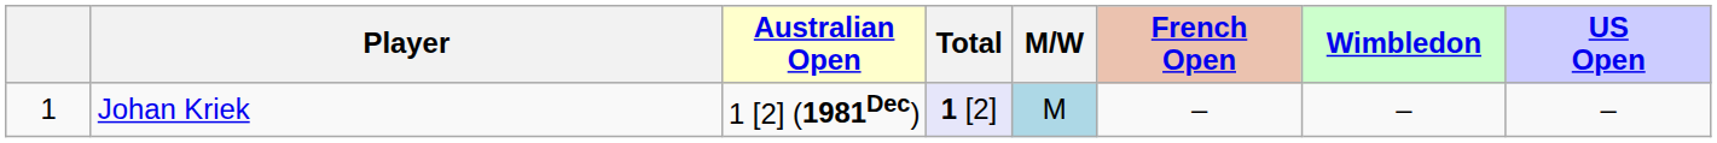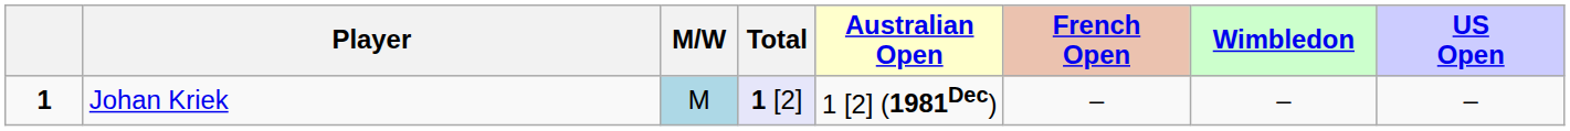 <table class="wikitable mw-datatable sortable" style="text-align:center;">
 <tr>
 <th data-sort-type="number" width="5%"></th>
 <th width="37%">Player</th>
+<th width="5%">M/W</th>
+<th data-sort-type="number" width="5%">Total</th>
 <th style="background-color:#FFFFCC;" width="12%" data-sort-type="number"><a href='#'>Australian<br> Open</a></th>
-<th data-sort-type="number" width="5%">Total</th>
-<th width="5%">M/W</th>
 <th style="background-color:#EBC2AF;" width="12%" data-sort-type="number"><a href='#'>French<br> Open</a></th>
 <th style="background-color:#CCFFCC;" width="12%" data-sort-type="number"><a href='#'>Wimbledon</a></th>
 <th style="background-color:#CCCCFF;" width="12%" data-sort-type="number"><a href='#'>US<br> Open</a></th>
 </tr>
 <tr>
-<td>1</td>
+<td><strong>1</strong></td>
 <td style="text-align:left"><a href='#'>Johan Kriek</a></td>
+<td style="background-color:lightblue;">M</td>
+<td style="background: lavender;"><strong>1</strong> [2]</td>
 <td>1 [2] (<strong>1981<sup>Dec</sup></strong>)</td>
-<td style="background: lavender;"><strong>1</strong> [2]</td>
-<td style="background-color:lightblue;">M</td>
 <td>–</td>
 <td>–</td>
 <td>–</td>
 </tr>
 </table>
